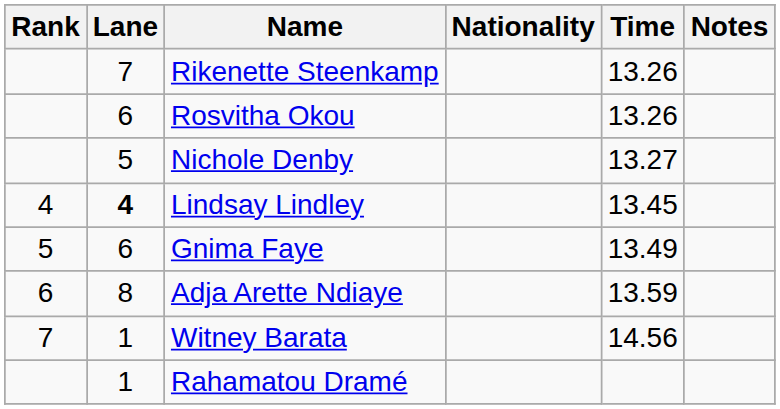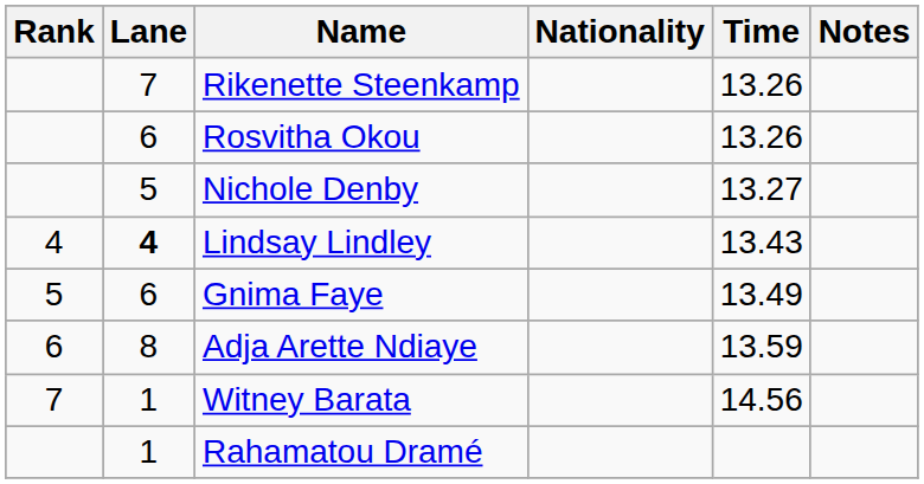 <table class="wikitable sortable" style="text-align:center">
 <tr>
 <th>Rank</th>
 <th>Lane</th>
 <th>Name</th>
 <th>Nationality</th>
 <th>Time</th>
 <th>Notes</th>
 </tr>
 <tr>
 <td></td>
 <td>7</td>
 <td align=left><a href='#'>Rikenette Steenkamp</a></td>
 <td align=left></td>
 <td>13.26</td>
 <td></td>
 </tr>
 <tr>
 <td></td>
 <td>6</td>
 <td align=left><a href='#'>Rosvitha Okou</a></td>
 <td align=left></td>
 <td>13.26</td>
 <td></td>
 </tr>
 <tr>
 <td></td>
 <td>5</td>
 <td align=left><a href='#'>Nichole Denby</a></td>
 <td align=left></td>
 <td>13.27</td>
 <td></td>
 </tr>
 <tr>
 <td>4</td>
 <td><strong>4</strong></td>
 <td align=left><a href='#'>Lindsay Lindley</a></td>
 <td align=left></td>
-<td>13.45</td>
+<td>13.43</td>
 <td></td>
 </tr>
 <tr>
 <td>5</td>
 <td>6</td>
 <td align=left><a href='#'>Gnima Faye</a></td>
 <td align=left></td>
 <td>13.49</td>
 <td></td>
 </tr>
 <tr>
 <td>6</td>
 <td>8</td>
 <td align=left><a href='#'>Adja Arette Ndiaye</a></td>
 <td align=left></td>
 <td>13.59</td>
 <td></td>
 </tr>
 <tr>
 <td>7</td>
 <td>1</td>
 <td align=left><a href='#'>Witney Barata</a></td>
 <td align=left></td>
 <td>14.56</td>
 <td></td>
 </tr>
 <tr>
 <td></td>
 <td>1</td>
 <td align=left><a href='#'>Rahamatou Dramé</a></td>
 <td align=left></td>
 <td></td>
 <td></td>
 </tr>
 </table>
